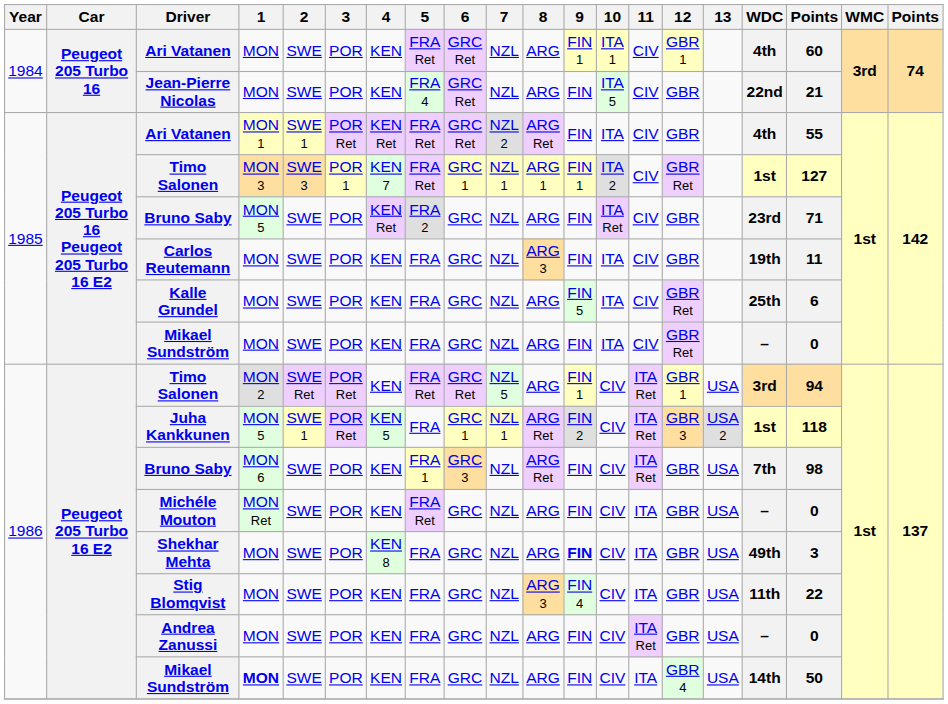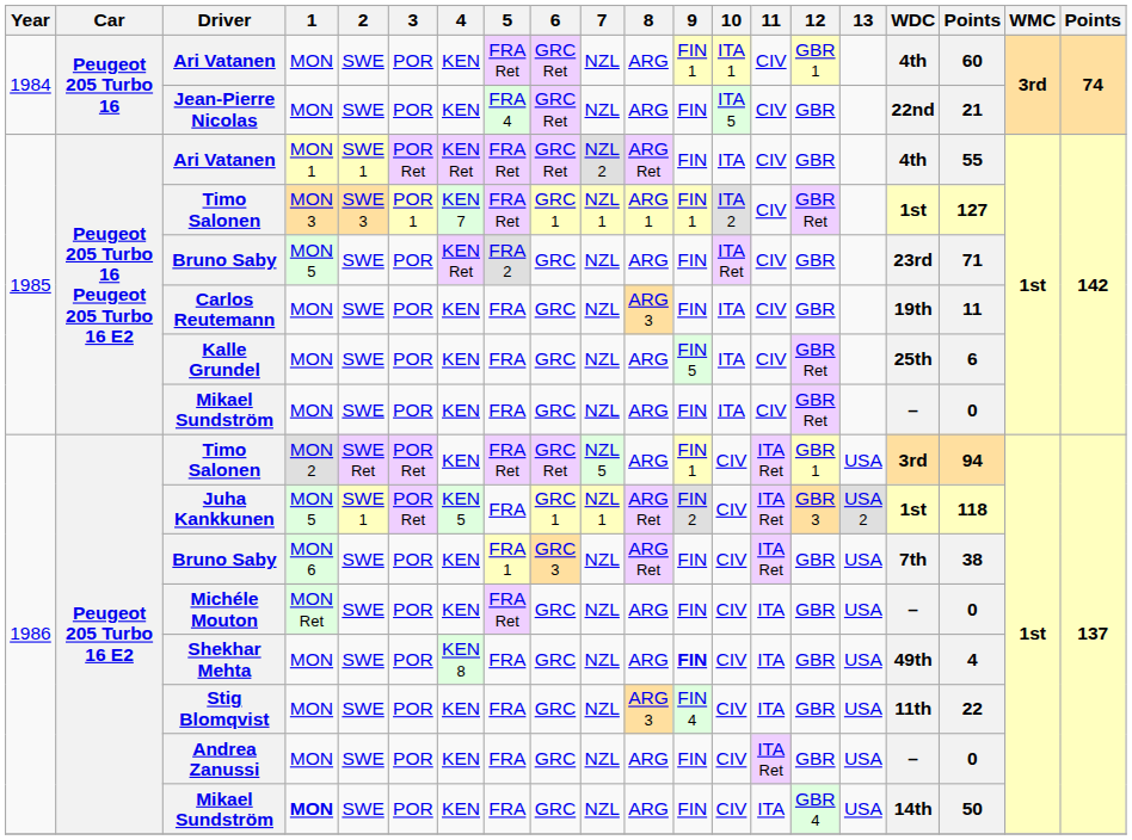 <table class="wikitable" style="text-align:center; font-size:90%">
 <tr>
 <th>Year</th>
 <th>Car</th>
 <th>Driver</th>
 <th>1</th>
 <th>2</th>
 <th>3</th>
 <th>4</th>
 <th>5</th>
 <th>6</th>
 <th>7</th>
 <th>8</th>
 <th>9</th>
 <th>10</th>
 <th>11</th>
 <th>12</th>
 <th>13</th>
 <th>WDC</th>
 <th>Points</th>
 <th>WMC</th>
 <th>Points</th>
 </tr>
 <tr>
 <td rowspan="2"><a href='#'>1984</a></td>
 <th rowspan="2"><a href='#'>Peugeot 205 Turbo 16</a></th>
 <th> <a href='#'>Ari Vatanen</a></th>
 <td><a href='#'>MON</a></td>
 <td><a href='#'>SWE</a></td>
 <td><a href='#'>POR</a></td>
 <td><a href='#'>KEN</a></td>
 <td style="background:#efcfff;"><a href='#'>FRA</a><br><small>Ret</small></td>
 <td style="background:#efcfff;"><a href='#'>GRC</a><br><small>Ret</small></td>
 <td><a href='#'>NZL</a></td>
 <td><a href='#'>ARG</a></td>
 <td style="background:#ffffbf;"><a href='#'>FIN</a><br><small>1</small></td>
 <td style="background:#ffffbf;"><a href='#'>ITA</a><br><small>1</small></td>
 <td><a href='#'>CIV</a></td>
 <td style="background:#ffffbf;"><a href='#'>GBR</a><br><small>1</small></td>
 <td></td>
 <th>4th</th>
 <th>60</th>
 <td rowspan="2" style="background:#FFDF9F;"><strong>3rd</strong></td>
 <td rowspan="2" style="background:#FFDF9F;"><strong>74</strong></td>
 </tr>
 <tr>
 <th> <a href='#'>Jean-Pierre Nicolas</a></th>
 <td><a href='#'>MON</a></td>
 <td><a href='#'>SWE</a></td>
 <td><a href='#'>POR</a></td>
 <td><a href='#'>KEN</a></td>
 <td style="background:#DFFFDF;"><a href='#'>FRA</a><br><small>4</small></td>
 <td style="background:#efcfff;"><a href='#'>GRC</a><br><small>Ret</small></td>
 <td><a href='#'>NZL</a></td>
 <td><a href='#'>ARG</a></td>
 <td><a href='#'>FIN</a></td>
 <td style="background:#DFFFDF;"><a href='#'>ITA</a><br><small>5</small></td>
 <td><a href='#'>CIV</a></td>
 <td><a href='#'>GBR</a></td>
 <td></td>
 <th>22nd</th>
 <th>21</th>
 </tr>
 <tr>
 <td rowspan="6"><a href='#'>1985</a></td>
 <th rowspan="6"><a href='#'>Peugeot 205 Turbo 16</a><br><a href='#'>Peugeot 205 Turbo 16 E2</a></th>
 <th> <a href='#'>Ari Vatanen</a></th>
 <td style="background:#ffffbf;"><a href='#'>MON</a><br><small>1</small></td>
 <td style="background:#ffffbf;"><a href='#'>SWE</a><br><small>1</small></td>
 <td style="background:#efcfff;"><a href='#'>POR</a><br><small>Ret</small></td>
 <td style="background:#efcfff;"><a href='#'>KEN</a><br><small>Ret</small></td>
 <td style="background:#efcfff;"><a href='#'>FRA</a><br><small>Ret</small></td>
 <td style="background:#efcfff;"><a href='#'>GRC</a><br><small>Ret</small></td>
 <td style="background:#dfdfdf;"><a href='#'>NZL</a><br><small>2</small></td>
 <td style="background:#efcfff;"><a href='#'>ARG</a><br><small>Ret</small></td>
 <td><a href='#'>FIN</a></td>
 <td><a href='#'>ITA</a></td>
 <td><a href='#'>CIV</a></td>
 <td><a href='#'>GBR</a></td>
 <td></td>
 <th>4th</th>
 <th>55</th>
 <td rowspan="6" style="background:#FFFFBF;"><strong>1st</strong></td>
 <td rowspan="6" style="background:#FFFFBF;"><strong>142</strong></td>
 </tr>
 <tr>
 <th> <a href='#'>Timo Salonen</a></th>
 <td style="background:#FFDF9F;"><a href='#'>MON</a><br><small>3</small></td>
 <td style="background:#FFDF9F;"><a href='#'>SWE</a><br><small>3</small></td>
 <td style="background:#FFFFBF;"><a href='#'>POR</a><br><small>1</small></td>
 <td style="background:#DFFFDF;"><a href='#'>KEN</a><br><small>7</small></td>
 <td style="background:#efcfff;"><a href='#'>FRA</a><br><small>Ret</small></td>
 <td style="background:#FFFFBF;"><a href='#'>GRC</a><br><small>1</small></td>
 <td style="background:#FFFFBF;"><a href='#'>NZL</a><br><small>1</small></td>
 <td style="background:#FFFFBF;"><a href='#'>ARG</a><br><small>1</small></td>
 <td style="background:#FFFFBF;"><a href='#'>FIN</a><br><small>1</small></td>
 <td style="background:#DFDFDF;"><a href='#'>ITA</a><br><small>2</small></td>
 <td><a href='#'>CIV</a></td>
 <td style="background:#EFCFFF;"><a href='#'>GBR</a><br><small>Ret</small></td>
 <td></td>
 <th style="background:#FFFFBF;">1st</th>
 <th style="background:#FFFFBF;">127</th>
 </tr>
 <tr>
 <th> <a href='#'>Bruno Saby</a></th>
 <td style="background:#DFFFDF;"><a href='#'>MON</a><br><small>5</small></td>
 <td><a href='#'>SWE</a></td>
 <td><a href='#'>POR</a></td>
 <td style="background:#EFCFFF;"><a href='#'>KEN</a><br><small>Ret</small></td>
 <td style="background:#DFDFDF;"><a href='#'>FRA</a><br><small>2</small></td>
 <td><a href='#'>GRC</a></td>
 <td><a href='#'>NZL</a></td>
 <td><a href='#'>ARG</a></td>
 <td><a href='#'>FIN</a></td>
 <td style="background:#efcfff;"><a href='#'>ITA</a><br><small>Ret</small></td>
 <td><a href='#'>CIV</a></td>
 <td><a href='#'>GBR</a></td>
 <td></td>
 <th>23rd</th>
 <th>71</th>
 </tr>
 <tr>
 <th> <a href='#'>Carlos Reutemann</a></th>
 <td><a href='#'>MON</a></td>
 <td><a href='#'>SWE</a></td>
 <td><a href='#'>POR</a></td>
 <td><a href='#'>KEN</a></td>
 <td><a href='#'>FRA</a></td>
 <td><a href='#'>GRC</a></td>
 <td><a href='#'>NZL</a></td>
 <td style="background:#FFDF9F;"><a href='#'>ARG</a><br><small>3</small></td>
 <td><a href='#'>FIN</a></td>
 <td><a href='#'>ITA</a></td>
 <td><a href='#'>CIV</a></td>
 <td><a href='#'>GBR</a></td>
 <td></td>
 <th>19th</th>
 <th>11</th>
 </tr>
 <tr>
 <th> <a href='#'>Kalle Grundel</a></th>
 <td><a href='#'>MON</a></td>
 <td><a href='#'>SWE</a></td>
 <td><a href='#'>POR</a></td>
 <td><a href='#'>KEN</a></td>
 <td><a href='#'>FRA</a></td>
 <td><a href='#'>GRC</a></td>
 <td><a href='#'>NZL</a></td>
 <td><a href='#'>ARG</a></td>
 <td style="background:#DFFFDF;"><a href='#'>FIN</a><br><small>5</small></td>
 <td><a href='#'>ITA</a></td>
 <td><a href='#'>CIV</a></td>
 <td style="background:#EFCFFF;"><a href='#'>GBR</a><br><small>Ret</small></td>
 <td></td>
 <th>25th</th>
 <th>6</th>
 </tr>
 <tr>
 <th> <a href='#'>Mikael Sundström</a></th>
 <td><a href='#'>MON</a></td>
 <td><a href='#'>SWE</a></td>
 <td><a href='#'>POR</a></td>
 <td><a href='#'>KEN</a></td>
 <td><a href='#'>FRA</a></td>
 <td><a href='#'>GRC</a></td>
 <td><a href='#'>NZL</a></td>
 <td><a href='#'>ARG</a></td>
 <td><a href='#'>FIN</a></td>
 <td><a href='#'>ITA</a></td>
 <td><a href='#'>CIV</a></td>
 <td style="background:#EFCFFF;"><a href='#'>GBR</a><br><small>Ret</small></td>
 <td></td>
 <th>–</th>
 <th>0</th>
 </tr>
 <tr>
 <td rowspan="8"><a href='#'>1986</a></td>
 <th rowspan="8"><a href='#'>Peugeot 205 Turbo 16 E2</a></th>
 <th> <a href='#'>Timo Salonen</a></th>
 <td style="background:#DFDFDF;"><a href='#'>MON</a><br><small>2</small></td>
 <td style="background:#EFCFFF;"><a href='#'>SWE</a><br><small>Ret</small></td>
 <td style="background:#EFCFFF;"><a href='#'>POR</a><br><small>Ret</small></td>
 <td><a href='#'>KEN</a></td>
 <td style="background:#EFCFFF;"><a href='#'>FRA</a><br><small>Ret</small></td>
 <td style="background:#EFCFFF;"><a href='#'>GRC</a><br><small>Ret</small></td>
 <td style="background:#DFFFDF;"><a href='#'>NZL</a><br><small>5</small></td>
 <td><a href='#'>ARG</a></td>
 <td style="background:#FFFFBF;"><a href='#'>FIN</a><br><small>1</small></td>
 <td><a href='#'>CIV</a></td>
 <td style="background:#EFCFFF;"><a href='#'>ITA</a><br><small>Ret</small></td>
 <td style="background:#FFFFBF;"><a href='#'>GBR</a><br><small>1</small></td>
 <td><a href='#'>USA</a></td>
 <th style="background:#FFDF9F;"><strong>3rd</strong></th>
 <th style="background:#FFDF9F;"><strong>94</strong></th>
 <td rowspan="8" style="background:#FFFFBF;"><strong>1st</strong></td>
 <td rowspan="8" style="background:#FFFFBF;"><strong>137</strong></td>
 </tr>
 <tr>
 <th> <a href='#'>Juha Kankkunen</a></th>
 <td style="background:#DFFFDF;"><a href='#'>MON</a><br><small>5</small></td>
 <td style="background:#FFFFBF;"><a href='#'>SWE</a><br><small>1</small></td>
 <td style="background:#EFCFFF;"><a href='#'>POR</a><br><small>Ret</small></td>
 <td style="background:#DFFFDF;"><a href='#'>KEN</a><br><small>5</small></td>
 <td><a href='#'>FRA</a></td>
 <td style="background:#FFFFBF;"><a href='#'>GRC</a><br><small>1</small></td>
 <td style="background:#FFFFBF;"><a href='#'>NZL</a><br><small>1</small></td>
 <td style="background:#EFCFFF;"><a href='#'>ARG</a><br><small>Ret</small></td>
 <td style="background:#DFDFDF;"><a href='#'>FIN</a><br><small>2</small></td>
 <td><a href='#'>CIV</a></td>
 <td style="background:#EFCFFF;"><a href='#'>ITA</a><br><small>Ret</small></td>
 <td style="background:#FFDF9F;"><a href='#'>GBR</a><br><small>3</small></td>
 <td style="background:#DFDFDF;"><a href='#'>USA</a><br><small>2</small></td>
 <td style="background:#FFFFBF;"><strong>1st</strong></td>
 <td style="background:#FFFFBF;"><strong>118</strong></td>
 </tr>
 <tr>
 <th> <a href='#'>Bruno Saby</a></th>
 <td style="background:#DFFFDF;"><a href='#'>MON</a><br><small>6</small></td>
 <td><a href='#'>SWE</a></td>
 <td><a href='#'>POR</a></td>
 <td><a href='#'>KEN</a></td>
 <td style="background:#FFFFBF;"><a href='#'>FRA</a><br><small>1</small></td>
 <td style="background:#FFDF9F;"><a href='#'>GRC</a><br><small>3</small></td>
 <td><a href='#'>NZL</a></td>
 <td style="background:#EFCFFF;"><a href='#'>ARG</a><br><small>Ret</small></td>
 <td><a href='#'>FIN</a></td>
 <td><a href='#'>CIV</a></td>
 <td style="background:#EFCFFF;"><a href='#'>ITA</a><br><small>Ret</small></td>
 <td><a href='#'>GBR</a></td>
 <td><a href='#'>USA</a></td>
 <th>7th</th>
-<th>98</th>
+<th>38</th>
 </tr>
 <tr>
 <th> <a href='#'>Michéle Mouton</a></th>
 <td style="background:#DFFFDF;"><a href='#'>MON</a><br><small>Ret</small></td>
 <td><a href='#'>SWE</a></td>
 <td><a href='#'>POR</a></td>
 <td><a href='#'>KEN</a></td>
 <td style="background:#EFCFFF;"><a href='#'>FRA</a><br><small>Ret</small></td>
 <td><a href='#'>GRC</a></td>
 <td><a href='#'>NZL</a></td>
 <td><a href='#'>ARG</a></td>
 <td><a href='#'>FIN</a></td>
 <td><a href='#'>CIV</a></td>
 <td><a href='#'>ITA</a></td>
 <td><a href='#'>GBR</a></td>
 <td><a href='#'>USA</a></td>
 <th>–</th>
 <th>0</th>
 </tr>
 <tr>
 <th> <a href='#'>Shekhar Mehta</a></th>
 <td><a href='#'>MON</a></td>
 <td><a href='#'>SWE</a></td>
 <td><a href='#'>POR</a></td>
 <td style="background:#DFFFDF;"><a href='#'>KEN</a><br><small>8</small></td>
 <td><a href='#'>FRA</a></td>
 <td><a href='#'>GRC</a></td>
 <td><a href='#'>NZL</a></td>
 <td><a href='#'>ARG</a></td>
 <td><strong><a href='#'>FIN</a></strong></td>
 <td><a href='#'>CIV</a></td>
 <td><a href='#'>ITA</a></td>
 <td><a href='#'>GBR</a></td>
 <td><a href='#'>USA</a></td>
 <th>49th</th>
-<th>3</th>
+<th>4</th>
 </tr>
 <tr>
 <th> <a href='#'>Stig Blomqvist</a></th>
 <td><a href='#'>MON</a></td>
 <td><a href='#'>SWE</a></td>
 <td><a href='#'>POR</a></td>
 <td><a href='#'>KEN</a></td>
 <td><a href='#'>FRA</a></td>
 <td><a href='#'>GRC</a></td>
 <td><a href='#'>NZL</a></td>
 <td style="background:#FFDF9F;"><a href='#'>ARG</a><br><small>3</small></td>
 <td style="background:#DFFFDF;"><a href='#'>FIN</a><br><small>4</small></td>
 <td><a href='#'>CIV</a></td>
 <td><a href='#'>ITA</a></td>
 <td><a href='#'>GBR</a></td>
 <td><a href='#'>USA</a></td>
 <th>11th</th>
 <th>22</th>
 </tr>
 <tr>
 <th> <a href='#'>Andrea Zanussi</a></th>
 <td><a href='#'>MON</a></td>
 <td><a href='#'>SWE</a></td>
 <td><a href='#'>POR</a></td>
 <td><a href='#'>KEN</a></td>
 <td><a href='#'>FRA</a></td>
 <td><a href='#'>GRC</a></td>
 <td><a href='#'>NZL</a></td>
 <td><a href='#'>ARG</a></td>
 <td><a href='#'>FIN</a></td>
 <td><a href='#'>CIV</a></td>
 <td style="background:#EFCFFF;"><a href='#'>ITA</a><br><small>Ret</small></td>
 <td><a href='#'>GBR</a></td>
 <td><a href='#'>USA</a></td>
 <th>–</th>
 <th>0</th>
 </tr>
 <tr>
 <th> <a href='#'>Mikael Sundström</a></th>
 <td><strong><a href='#'>MON</a></strong></td>
 <td><a href='#'>SWE</a></td>
 <td><a href='#'>POR</a></td>
 <td><a href='#'>KEN</a></td>
 <td><a href='#'>FRA</a></td>
 <td><a href='#'>GRC</a></td>
 <td><a href='#'>NZL</a></td>
 <td><a href='#'>ARG</a></td>
 <td><a href='#'>FIN</a></td>
 <td><a href='#'>CIV</a></td>
 <td><a href='#'>ITA</a></td>
 <td style="background:#DFFFDF;"><a href='#'>GBR</a><br><small>4</small></td>
 <td><a href='#'>USA</a></td>
 <th>14th</th>
 <th>50</th>
 </tr>
 <tr>
 </tr>
 </table>
